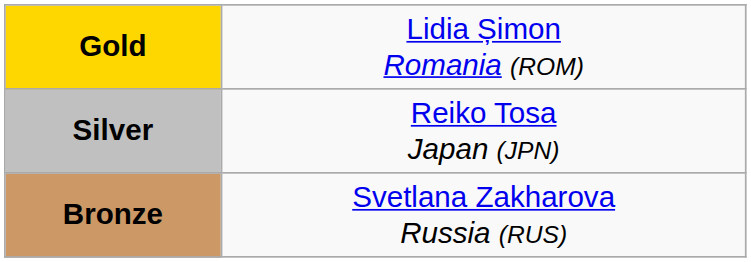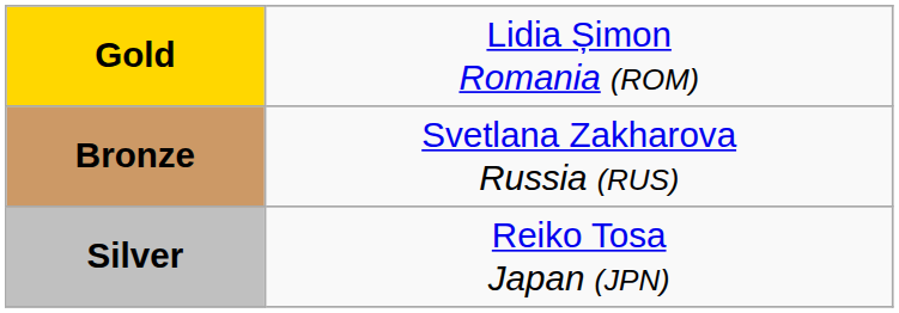 <table class="wikitable" style=" text-align:center; font-size:110%;" width="35%">
 <tr>
 <td bgcolor="gold"><strong>Gold</strong></td>
 <td> <a href='#'>Lidia Șimon</a><br><em><a href='#'>Romania</a> <small>(ROM)</small></em></td>
 </tr>
 <tr>
+<td bgcolor="CC9966"><strong>Bronze</strong></td>
+<td> <a href='#'>Svetlana Zakharova</a><br><em>Russia <small>(RUS)</small></em></td>
+</tr>
+<tr>
 <td bgcolor="silver"><strong>Silver</strong></td>
 <td> <a href='#'>Reiko Tosa</a><br><em>Japan <small>(JPN)</small></em></td>
 </tr>
-<tr>
-<td bgcolor="CC9966"><strong>Bronze</strong></td>
-<td> <a href='#'>Svetlana Zakharova</a><br><em>Russia <small>(RUS)</small></em></td>
-</tr>
 </table>
